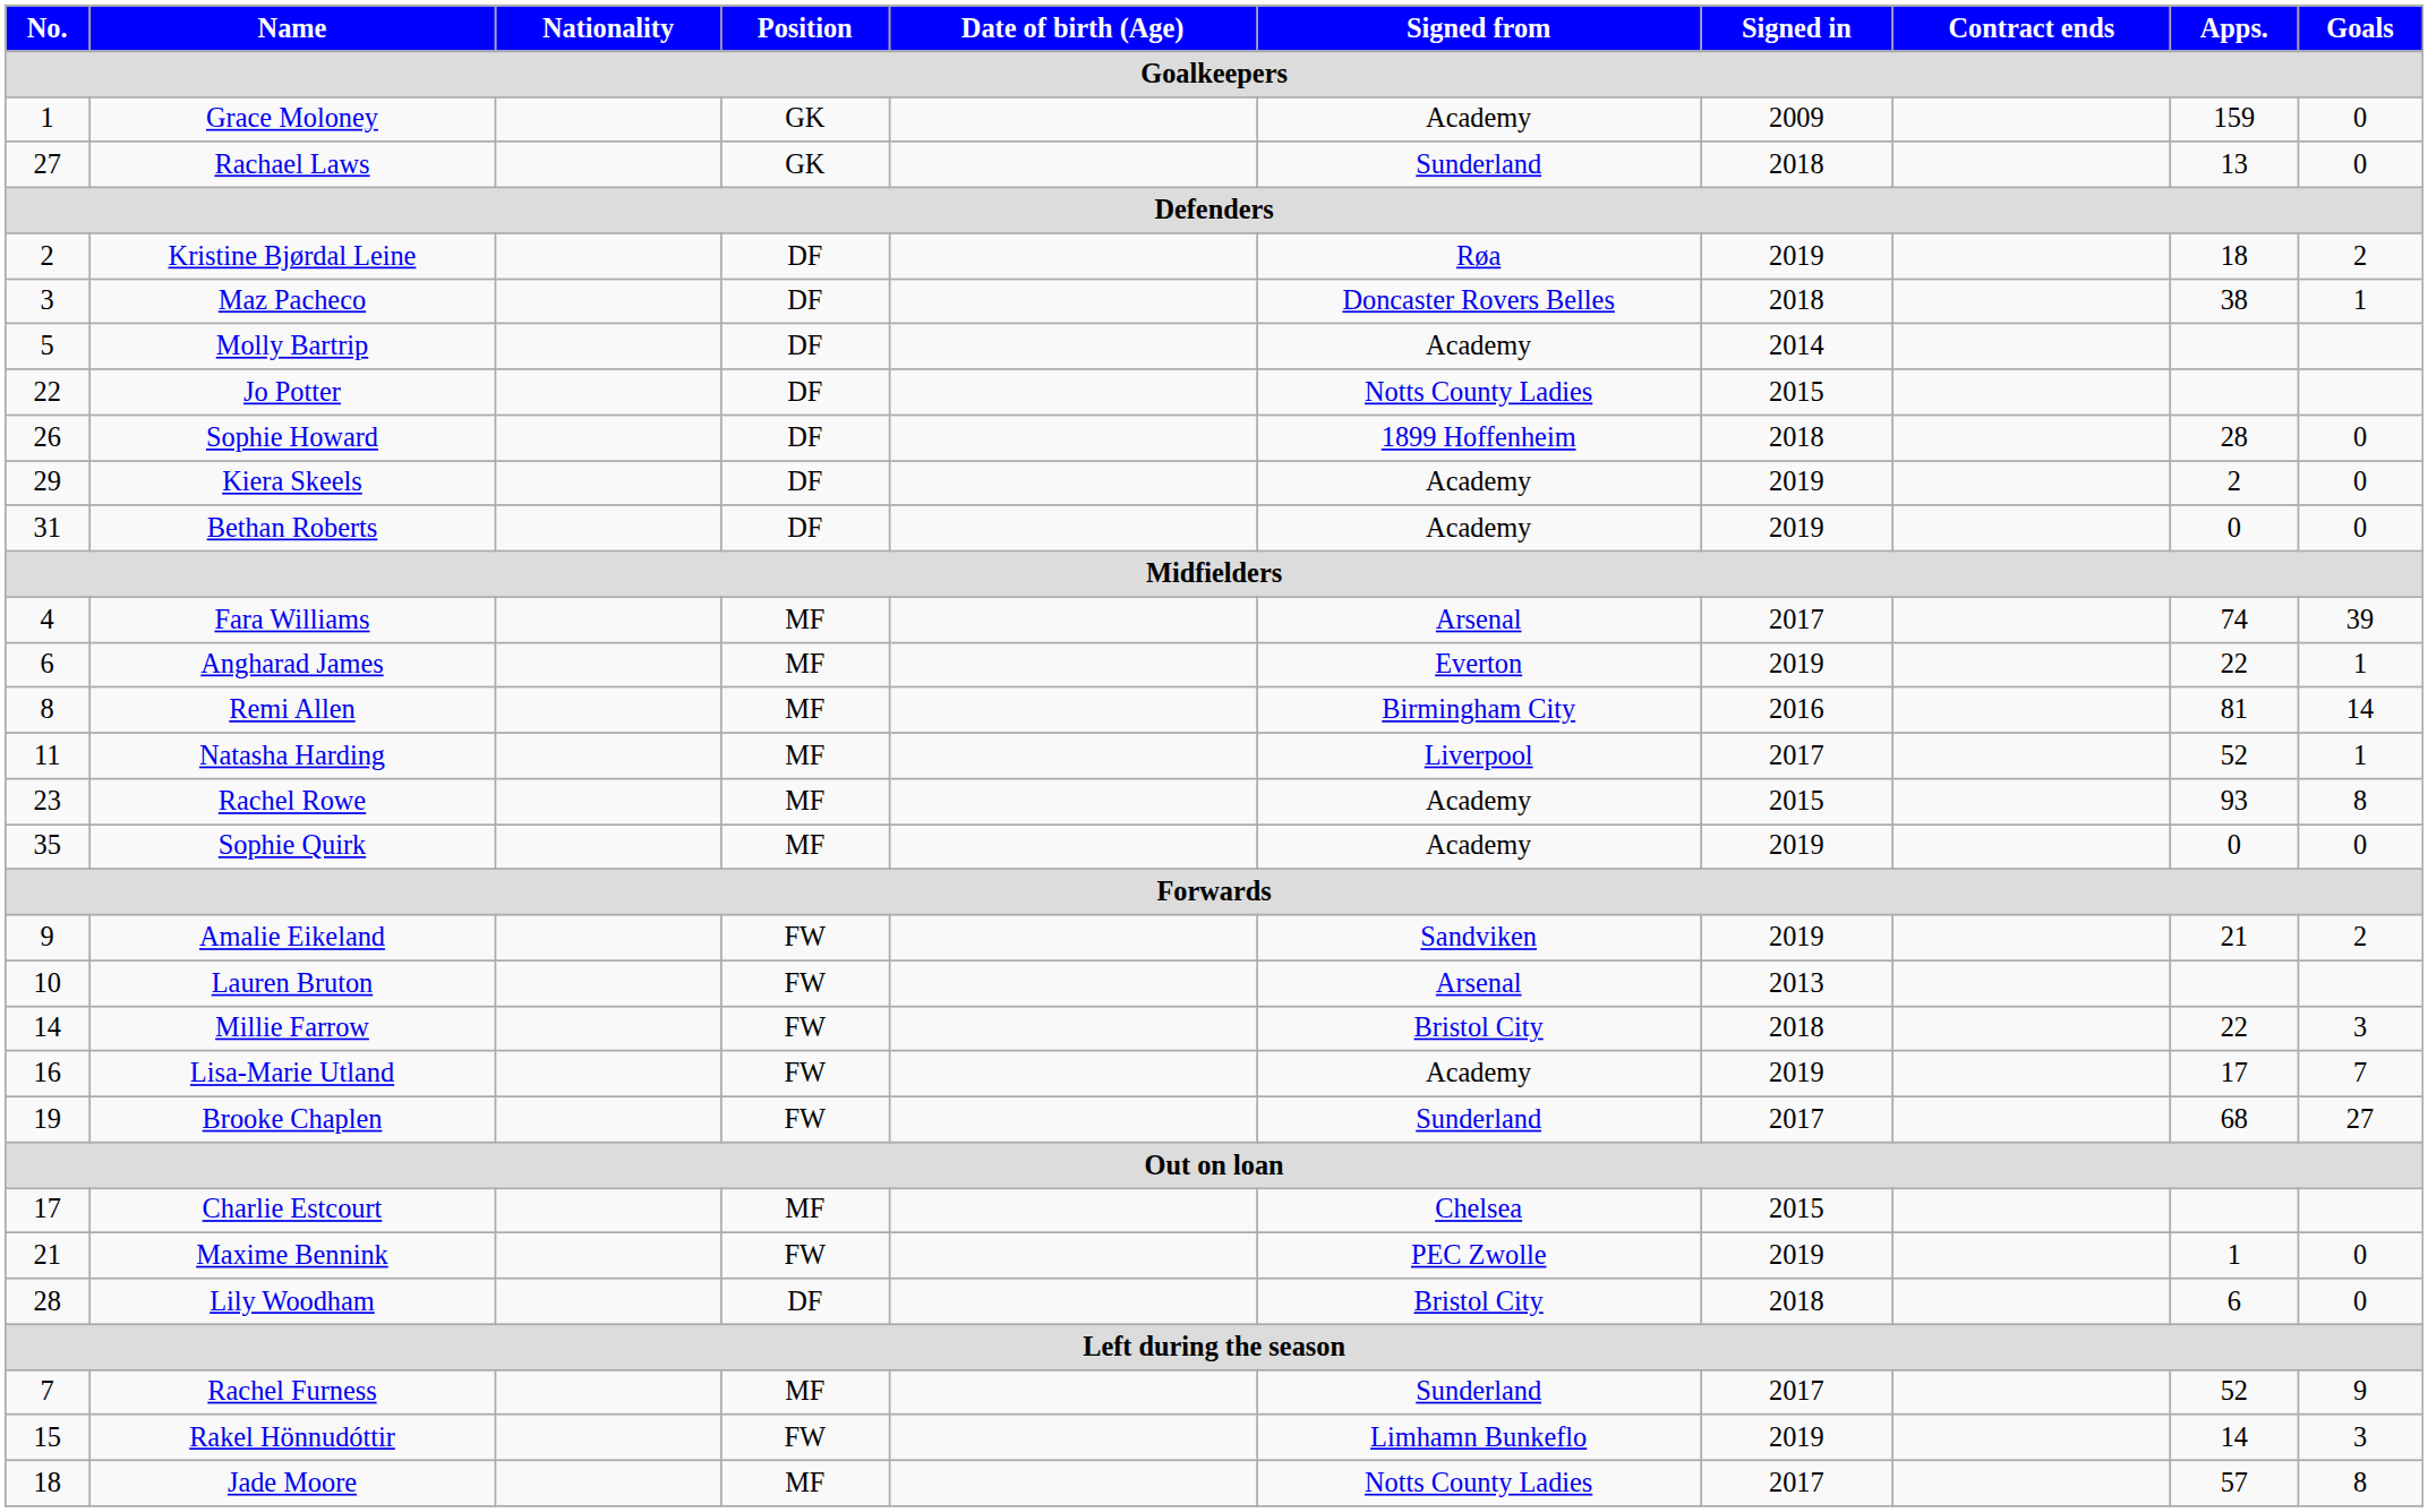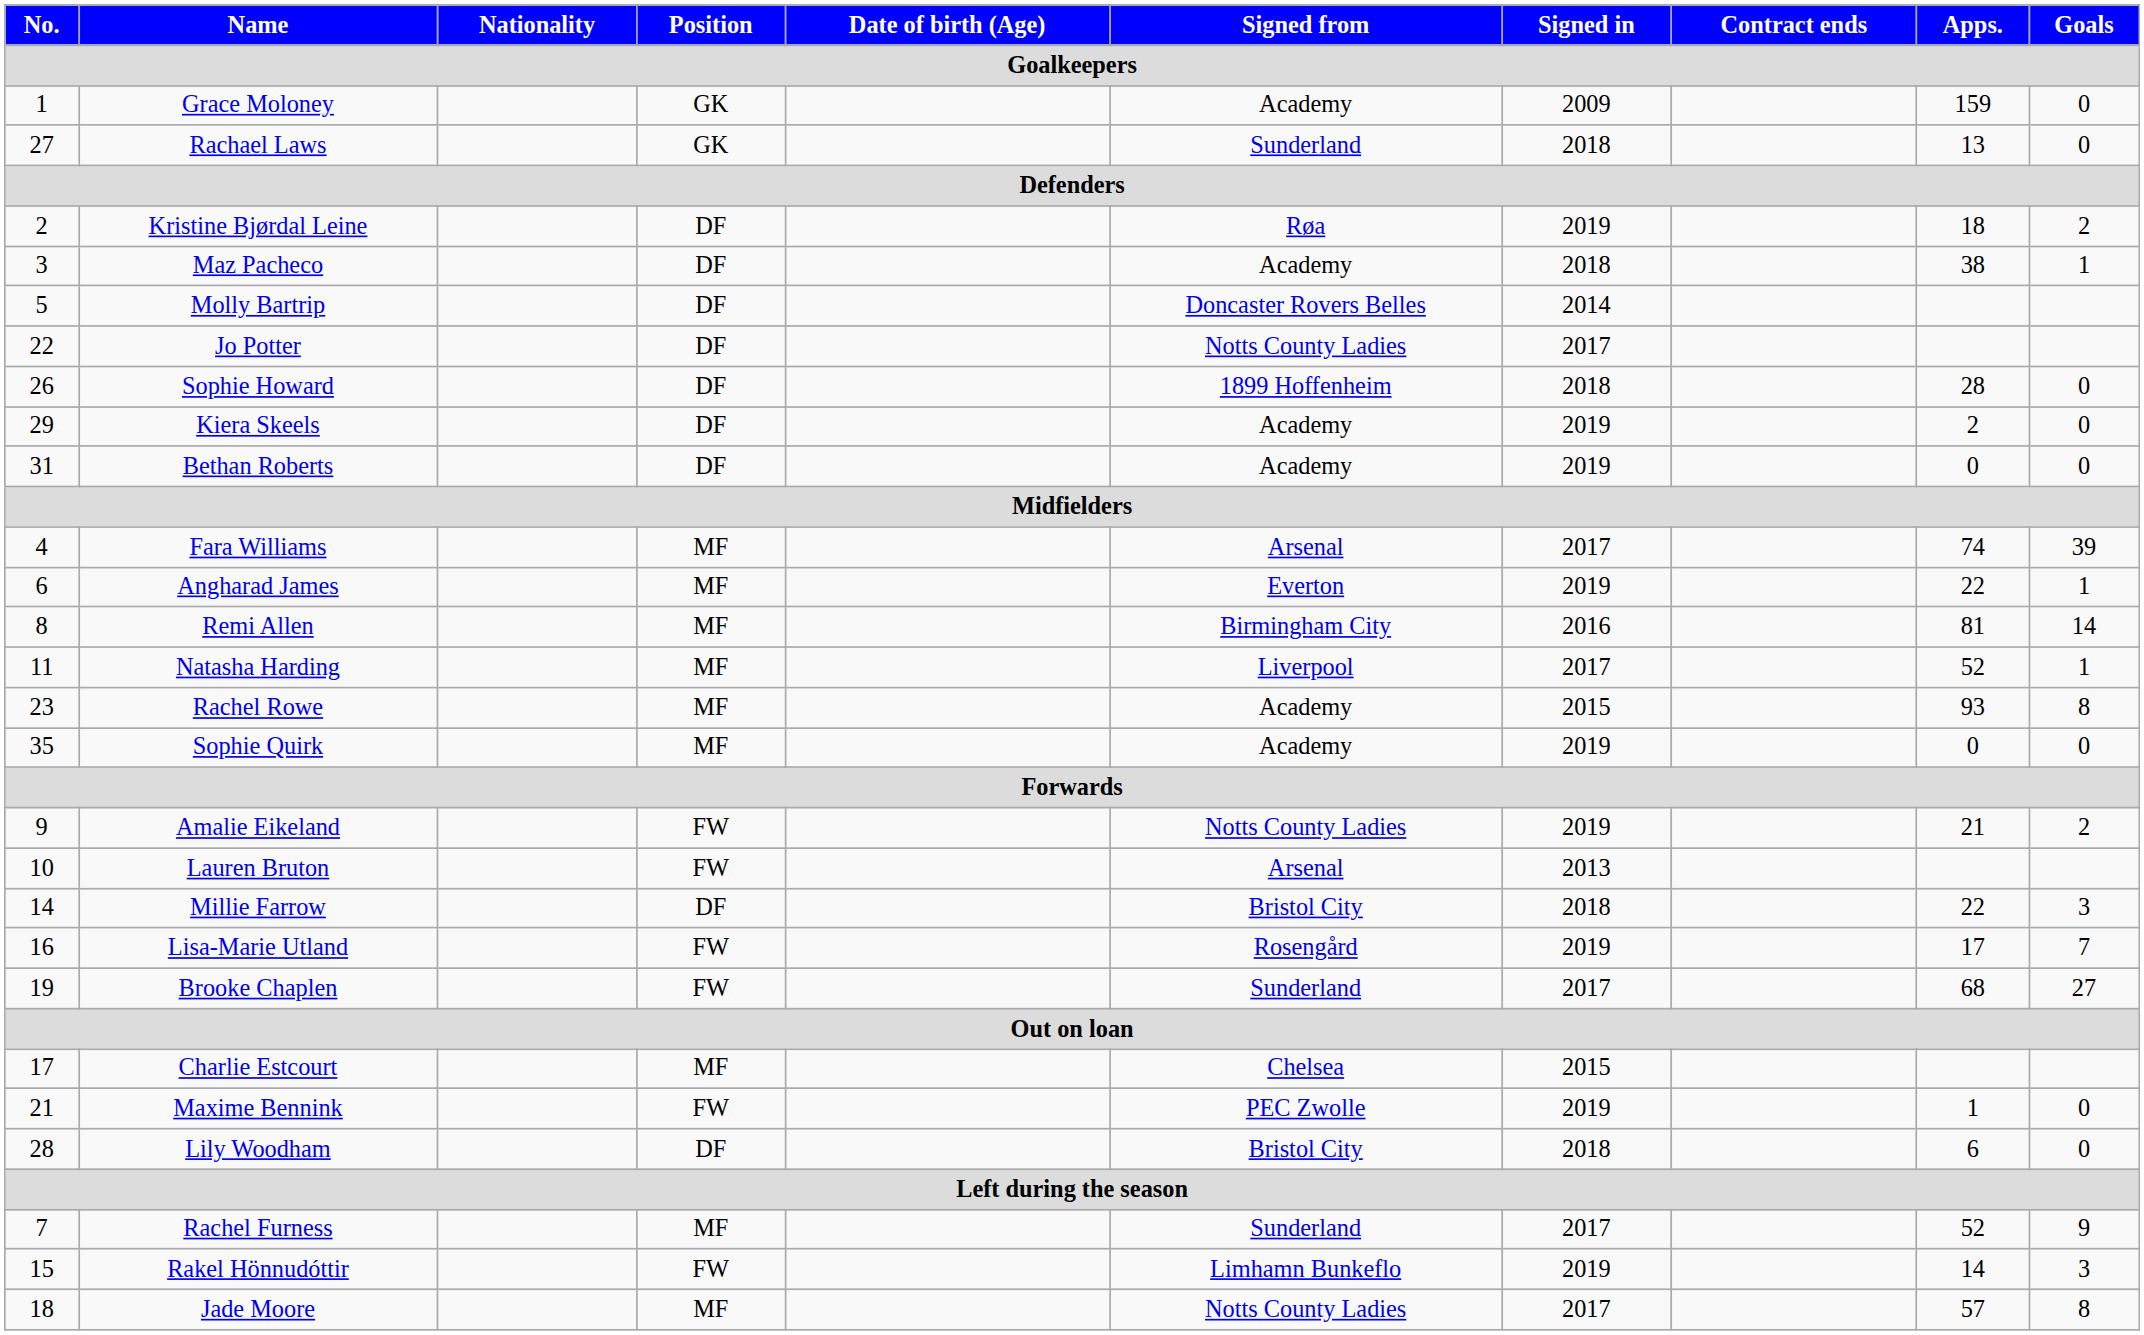 <table class="wikitable"  style="text-align:center; font-size:90%; width:100%;">
 <tr>
 <th style="background:#00f; color:white; text-align:center;">No.</th>
 <th style="background:#00f; color:white; text-align:center;">Name</th>
 <th style="background:#00f; color:white; text-align:center;">Nationality</th>
 <th style="background:#00f; color:white; text-align:center;">Position</th>
 <th style="background:#00f; color:white; text-align:center;">Date of birth (Age)</th>
 <th style="background:#00f; color:white; text-align:center;">Signed from</th>
 <th style="background:#00f; color:white; text-align:center;">Signed in</th>
 <th style="background:#00f; color:white; text-align:center;">Contract ends</th>
 <th style="background:#00f; color:white; text-align:center;">Apps.</th>
 <th style="background:#00f; color:white; text-align:center;">Goals</th>
 </tr>
 <tr>
 <th colspan="11"  style="background:#dcdcdc; text-align:center;">Goalkeepers</th>
 </tr>
 <tr>
 <td>1</td>
 <td><a href='#'>Grace Moloney</a></td>
 <td></td>
 <td>GK</td>
 <td></td>
 <td>Academy</td>
 <td>2009</td>
 <td></td>
 <td>159</td>
 <td>0</td>
 </tr>
 <tr>
 <td>27</td>
 <td><a href='#'>Rachael Laws</a></td>
 <td></td>
 <td>GK</td>
 <td></td>
 <td><a href='#'>Sunderland</a></td>
 <td>2018</td>
 <td></td>
 <td>13</td>
 <td>0</td>
 </tr>
 <tr>
 <th colspan="11"  style="background:#dcdcdc; text-align:center;">Defenders</th>
 </tr>
 <tr>
 <td>2</td>
 <td><a href='#'>Kristine Bjørdal Leine</a></td>
 <td></td>
 <td>DF</td>
 <td></td>
 <td><a href='#'>Røa</a></td>
 <td>2019</td>
 <td></td>
 <td>18</td>
 <td>2</td>
 </tr>
 <tr>
 <td>3</td>
 <td><a href='#'>Maz Pacheco</a></td>
 <td></td>
 <td>DF</td>
 <td></td>
-<td><a href='#'>Doncaster Rovers Belles</a></td>
+<td>Academy</td>
 <td>2018</td>
 <td></td>
 <td>38</td>
 <td>1</td>
 </tr>
 <tr>
 <td>5</td>
 <td><a href='#'>Molly Bartrip</a></td>
 <td></td>
 <td>DF</td>
 <td></td>
-<td>Academy</td>
+<td><a href='#'>Doncaster Rovers Belles</a></td>
 <td>2014</td>
 <td></td>
 <td></td>
 <td></td>
 </tr>
 <tr>
 <td>22</td>
 <td><a href='#'>Jo Potter</a></td>
 <td></td>
 <td>DF</td>
 <td></td>
 <td><a href='#'>Notts County Ladies</a></td>
-<td>2015</td>
+<td>2017</td>
 <td></td>
 <td></td>
 <td></td>
 </tr>
 <tr>
 <td>26</td>
 <td><a href='#'>Sophie Howard</a></td>
 <td></td>
 <td>DF</td>
 <td></td>
 <td><a href='#'>1899 Hoffenheim</a></td>
 <td>2018</td>
 <td></td>
 <td>28</td>
 <td>0</td>
 </tr>
 <tr>
 <td>29</td>
 <td><a href='#'>Kiera Skeels</a></td>
 <td></td>
 <td>DF</td>
 <td></td>
 <td>Academy</td>
 <td>2019</td>
 <td></td>
 <td>2</td>
 <td>0</td>
 </tr>
 <tr>
 <td>31</td>
 <td><a href='#'>Bethan Roberts</a></td>
 <td></td>
 <td>DF</td>
 <td></td>
 <td>Academy</td>
 <td>2019</td>
 <td></td>
 <td>0</td>
 <td>0</td>
 </tr>
 <tr>
 <th colspan="11"  style="background:#dcdcdc; text-align:center;">Midfielders</th>
 </tr>
 <tr>
 <td>4</td>
 <td><a href='#'>Fara Williams</a></td>
 <td></td>
 <td>MF</td>
 <td></td>
 <td><a href='#'>Arsenal</a></td>
 <td>2017</td>
 <td></td>
 <td>74</td>
 <td>39</td>
 </tr>
 <tr>
 <td>6</td>
 <td><a href='#'>Angharad James</a></td>
 <td></td>
 <td>MF</td>
 <td></td>
 <td><a href='#'>Everton</a></td>
 <td>2019</td>
 <td></td>
 <td>22</td>
 <td>1</td>
 </tr>
 <tr>
 <td>8</td>
 <td><a href='#'>Remi Allen</a></td>
 <td></td>
 <td>MF</td>
 <td></td>
 <td><a href='#'>Birmingham City</a></td>
 <td>2016</td>
 <td></td>
 <td>81</td>
 <td>14</td>
 </tr>
 <tr>
 <td>11</td>
 <td><a href='#'>Natasha Harding</a> </td>
 <td></td>
 <td>MF</td>
 <td></td>
 <td><a href='#'>Liverpool</a></td>
 <td>2017</td>
 <td></td>
 <td>52</td>
 <td>1</td>
 </tr>
 <tr>
 <td>23</td>
 <td><a href='#'>Rachel Rowe</a></td>
 <td></td>
 <td>MF</td>
 <td></td>
 <td>Academy</td>
 <td>2015</td>
 <td></td>
 <td>93</td>
 <td>8</td>
 </tr>
 <tr>
 <td>35</td>
 <td><a href='#'>Sophie Quirk</a></td>
 <td></td>
 <td>MF</td>
 <td></td>
 <td>Academy</td>
 <td>2019</td>
 <td></td>
 <td>0</td>
 <td>0</td>
 </tr>
 <tr>
 <th colspan="11"  style="background:#dcdcdc; text-align:center;">Forwards</th>
 </tr>
 <tr>
 <td>9</td>
 <td><a href='#'>Amalie Eikeland</a></td>
 <td></td>
 <td>FW</td>
 <td></td>
-<td><a href='#'>Sandviken</a></td>
+<td><a href='#'>Notts County Ladies</a></td>
 <td>2019</td>
 <td></td>
 <td>21</td>
 <td>2</td>
 </tr>
 <tr>
 <td>10</td>
 <td><a href='#'>Lauren Bruton</a></td>
 <td></td>
 <td>FW</td>
 <td></td>
 <td><a href='#'>Arsenal</a></td>
 <td>2013</td>
 <td></td>
 <td></td>
 <td></td>
 </tr>
 <tr>
 <td>14</td>
 <td><a href='#'>Millie Farrow</a></td>
 <td></td>
-<td>FW</td>
+<td>DF</td>
 <td></td>
 <td><a href='#'>Bristol City</a></td>
 <td>2018</td>
 <td></td>
 <td>22</td>
 <td>3</td>
 </tr>
 <tr>
 <td>16</td>
 <td><a href='#'>Lisa-Marie Utland</a></td>
 <td></td>
 <td>FW</td>
 <td></td>
-<td>Academy</td>
+<td><a href='#'>Rosengård</a></td>
 <td>2019</td>
 <td></td>
 <td>17</td>
 <td>7</td>
 </tr>
 <tr>
 <td>19</td>
 <td><a href='#'>Brooke Chaplen</a></td>
 <td></td>
 <td>FW</td>
 <td></td>
 <td><a href='#'>Sunderland</a></td>
 <td>2017</td>
 <td></td>
 <td>68</td>
 <td>27</td>
 </tr>
 <tr>
 <th colspan="11"  style="background:#dcdcdc; text-align:center;">Out on loan</th>
 </tr>
 <tr>
 <td>17</td>
 <td><a href='#'>Charlie Estcourt</a></td>
 <td></td>
 <td>MF</td>
 <td></td>
 <td><a href='#'>Chelsea</a></td>
 <td>2015</td>
 <td></td>
 <td></td>
 <td></td>
 </tr>
 <tr>
 <td>21</td>
 <td><a href='#'>Maxime Bennink</a></td>
 <td></td>
 <td>FW</td>
 <td></td>
 <td><a href='#'>PEC Zwolle</a></td>
 <td>2019</td>
 <td></td>
 <td>1</td>
 <td>0</td>
 </tr>
 <tr>
 <td>28</td>
 <td><a href='#'>Lily Woodham</a></td>
 <td></td>
 <td>DF</td>
 <td></td>
 <td><a href='#'>Bristol City</a></td>
 <td>2018</td>
 <td></td>
 <td>6</td>
 <td>0</td>
 </tr>
 <tr>
 <th colspan="11"  style="background:#dcdcdc; text-align:center;">Left during the season</th>
 </tr>
 <tr>
 <td>7</td>
 <td><a href='#'>Rachel Furness</a></td>
 <td></td>
 <td>MF</td>
 <td></td>
 <td><a href='#'>Sunderland</a></td>
 <td>2017</td>
 <td></td>
 <td>52</td>
 <td>9</td>
 </tr>
 <tr>
 <td>15</td>
 <td><a href='#'>Rakel Hönnudóttir</a></td>
 <td></td>
 <td>FW</td>
 <td></td>
 <td><a href='#'>Limhamn Bunkeflo</a></td>
 <td>2019</td>
 <td></td>
 <td>14</td>
 <td>3</td>
 </tr>
 <tr>
 <td>18</td>
 <td><a href='#'>Jade Moore</a></td>
 <td></td>
 <td>MF</td>
 <td></td>
 <td><a href='#'>Notts County Ladies</a></td>
 <td>2017</td>
 <td></td>
 <td>57</td>
 <td>8</td>
 </tr>
 </table>
